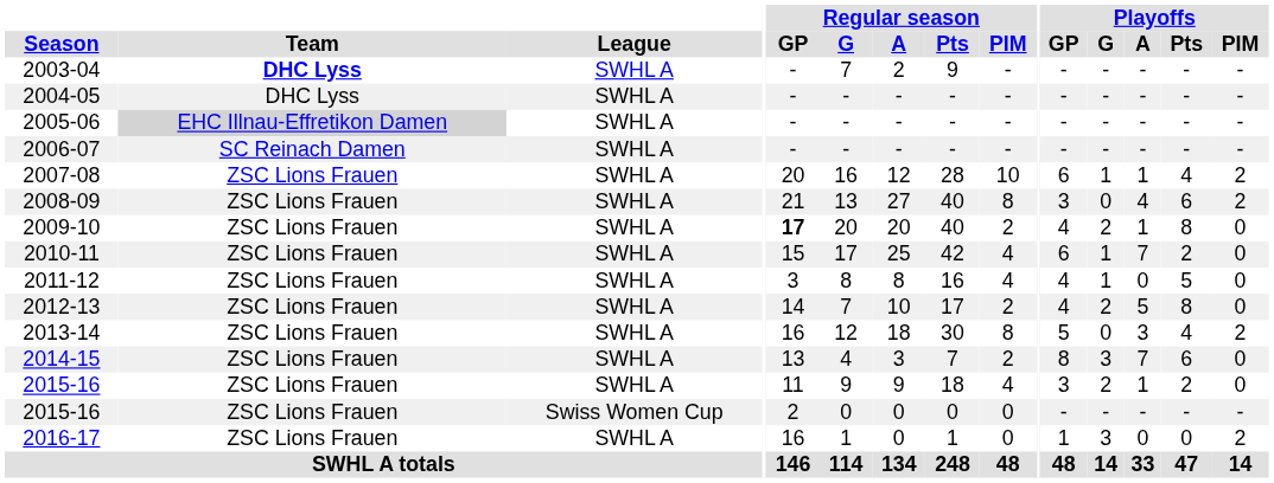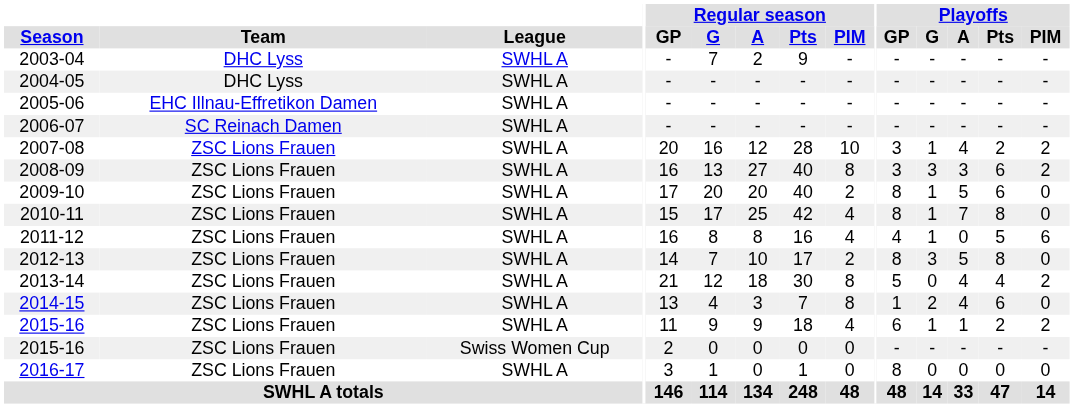 <table border="0" cellpadding="1" cellspacing="0" style="text-align:center; width:60em">
 <tr bgcolor="#e0e0e0">
 <th colspan="3" bgcolor="#ffffff"></th>
 <th rowspan="99" bgcolor="#ffffff"></th>
 <th colspan="5"><a href='#'>Regular season</a></th>
 <th rowspan="99" bgcolor="#ffffff"></th>
 <th colspan="5"><a href='#'>Playoffs</a></th>
 </tr>
 <tr bgcolor="#e0e0e0">
 <th><a href='#'>Season</a></th>
 <th>Team</th>
 <th>League</th>
 <th>GP</th>
 <th><a href='#'>G</a></th>
 <th><a href='#'>A</a></th>
 <th><a href='#'>Pts</a></th>
 <th><a href='#'>PIM</a></th>
 <th>GP</th>
 <th>G</th>
 <th>A</th>
 <th>Pts</th>
 <th>PIM</th>
 </tr>
 <tr>
 <td>2003-04</td>
-<td><strong><a href='#'>DHC Lyss</a></strong></td>
+<td><a href='#'>DHC Lyss</a></td>
 <td><a href='#'>SWHL A</a></td>
 <td>-</td>
 <td>7</td>
 <td>2</td>
 <td>9</td>
 <td>-</td>
 <td>-</td>
 <td>-</td>
 <td>-</td>
 <td>-</td>
 <td>-</td>
 </tr>
 <tr bgcolor="#f0f0f0">
 <td>2004-05</td>
 <td>DHC Lyss</td>
 <td>SWHL A</td>
 <td>-</td>
 <td>-</td>
 <td>-</td>
 <td>-</td>
 <td>-</td>
 <td>-</td>
 <td>-</td>
 <td>-</td>
 <td>-</td>
 <td>-</td>
 </tr>
 <tr>
 <td>2005-06</td>
-<td style="background: lightgrey;"><a href='#'>EHC Illnau-Effretikon Damen</a></td>
+<td><a href='#'>EHC Illnau-Effretikon Damen</a></td>
 <td>SWHL A</td>
 <td>-</td>
 <td>-</td>
 <td>-</td>
 <td>-</td>
 <td>-</td>
 <td>-</td>
 <td>-</td>
 <td>-</td>
 <td>-</td>
 <td>-</td>
 </tr>
 <tr bgcolor="#f0f0f0">
 <td>2006-07</td>
 <td><a href='#'>SC Reinach Damen</a></td>
 <td>SWHL A</td>
 <td>-</td>
 <td>-</td>
 <td>-</td>
 <td>-</td>
 <td>-</td>
 <td>-</td>
 <td>-</td>
 <td>-</td>
 <td>-</td>
 <td>-</td>
 </tr>
 <tr>
 <td>2007-08</td>
 <td><a href='#'>ZSC Lions Frauen</a></td>
 <td>SWHL A</td>
 <td>20</td>
 <td>16</td>
 <td>12</td>
 <td>28</td>
 <td>10</td>
-<td>6</td>
-<td>1</td>
+<td>3</td>
 <td>1</td>
 <td>4</td>
+<td>2</td>
 <td>2</td>
 </tr>
 <tr bgcolor="#f0f0f0">
 <td>2008-09</td>
 <td>ZSC Lions Frauen</td>
 <td>SWHL A</td>
-<td>21</td>
+<td>16</td>
 <td>13</td>
 <td>27</td>
 <td>40</td>
 <td>8</td>
 <td>3</td>
-<td>0</td>
-<td>4</td>
+<td>3</td>
+<td>3</td>
 <td>6</td>
 <td>2</td>
 </tr>
 <tr>
 <td>2009-10</td>
 <td>ZSC Lions Frauen</td>
 <td>SWHL A</td>
-<td><strong>17</strong></td>
+<td>17</td>
 <td>20</td>
 <td>20</td>
 <td>40</td>
 <td>2</td>
-<td>4</td>
-<td>2</td>
+<td>8</td>
 <td>1</td>
-<td>8</td>
+<td>5</td>
+<td>6</td>
 <td>0</td>
 </tr>
 <tr bgcolor="#f0f0f0">
 <td>2010-11</td>
 <td>ZSC Lions Frauen</td>
 <td>SWHL A</td>
 <td>15</td>
 <td>17</td>
 <td>25</td>
 <td>42</td>
 <td>4</td>
-<td>6</td>
+<td>8</td>
 <td>1</td>
 <td>7</td>
-<td>2</td>
+<td>8</td>
 <td>0</td>
 </tr>
 <tr>
 <td>2011-12</td>
 <td>ZSC Lions Frauen</td>
 <td>SWHL A</td>
-<td>3</td>
+<td>16</td>
 <td>8</td>
 <td>8</td>
 <td>16</td>
 <td>4</td>
 <td>4</td>
 <td>1</td>
 <td>0</td>
 <td>5</td>
-<td>0</td>
+<td>6</td>
 </tr>
 <tr bgcolor="#f0f0f0">
 <td>2012-13</td>
 <td>ZSC Lions Frauen</td>
 <td>SWHL A</td>
 <td>14</td>
 <td>7</td>
 <td>10</td>
 <td>17</td>
 <td>2</td>
-<td>4</td>
-<td>2</td>
+<td>8</td>
+<td>3</td>
 <td>5</td>
 <td>8</td>
 <td>0</td>
 </tr>
 <tr>
 <td>2013-14</td>
 <td>ZSC Lions Frauen</td>
 <td>SWHL A</td>
-<td>16</td>
+<td>21</td>
 <td>12</td>
 <td>18</td>
 <td>30</td>
 <td>8</td>
 <td>5</td>
 <td>0</td>
-<td>3</td>
+<td>4</td>
 <td>4</td>
 <td>2</td>
 </tr>
 <tr bgcolor="#f0f0f0">
 <td><a href='#'>2014-15</a></td>
 <td>ZSC Lions Frauen</td>
 <td>SWHL A</td>
 <td>13</td>
 <td>4</td>
 <td>3</td>
 <td>7</td>
+<td>8</td>
+<td>1</td>
 <td>2</td>
-<td>8</td>
-<td>3</td>
-<td>7</td>
+<td>4</td>
 <td>6</td>
 <td>0</td>
 </tr>
 <tr>
 <td><a href='#'>2015-16</a></td>
 <td>ZSC Lions Frauen</td>
 <td>SWHL A</td>
 <td>11</td>
 <td>9</td>
 <td>9</td>
 <td>18</td>
 <td>4</td>
-<td>3</td>
-<td>2</td>
+<td>6</td>
+<td>1</td>
 <td>1</td>
 <td>2</td>
-<td>0</td>
+<td>2</td>
 </tr>
 <tr bgcolor="#f0f0f0">
 <td>2015-16</td>
 <td>ZSC Lions Frauen</td>
 <td>Swiss Women Cup</td>
 <td>2</td>
 <td>0</td>
 <td>0</td>
 <td>0</td>
 <td>0</td>
 <td>-</td>
 <td>-</td>
 <td>-</td>
 <td>-</td>
 <td>-</td>
 </tr>
 <tr>
 <td><a href='#'>2016-17</a></td>
 <td>ZSC Lions Frauen</td>
 <td>SWHL A</td>
-<td>16</td>
+<td>3</td>
 <td>1</td>
 <td>0</td>
 <td>1</td>
 <td>0</td>
-<td>1</td>
-<td>3</td>
+<td>8</td>
 <td>0</td>
 <td>0</td>
-<td>2</td>
+<td>0</td>
+<td>0</td>
 </tr>
 <tr bgcolor="#e0e0e0">
 <th colspan="3">SWHL A totals</th>
 <th>146</th>
 <th>114</th>
 <th>134</th>
 <th>248</th>
 <th>48</th>
 <th>48</th>
 <th>14</th>
 <th>33</th>
 <th>47</th>
 <th>14</th>
 </tr>
 </table>
